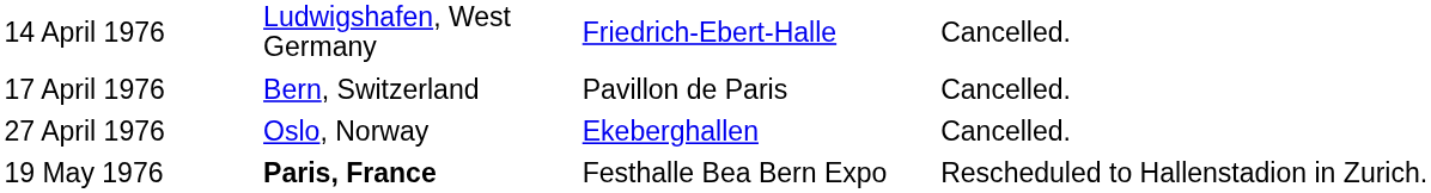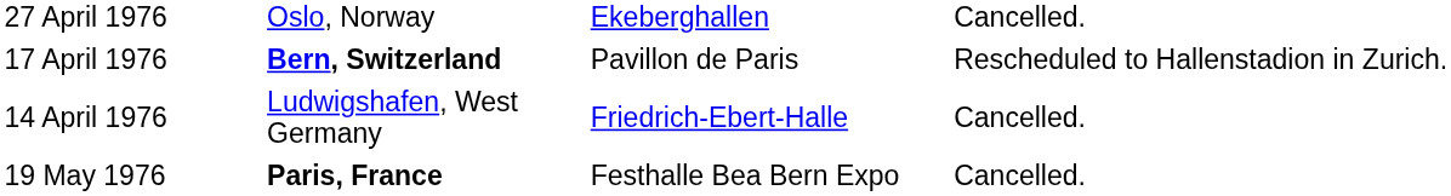 <table cellpadding="2" style="border:0 solid darkgrey; font-size:90%;">
 <tr>
 <th style="width:150px;"></th>
 <th style="width:175px;"></th>
 <th style="width:200px;"></th>
 <th style="width:450px;"></th>
+</tr>
+<tr>
+<td>27 April 1976</td>
+<td><a href='#'>Oslo</a>, Norway</td>
+<td><a href='#'>Ekeberghallen</a></td>
+<td>Cancelled.</td>
+</tr>
+<tr>
+<td>17 April 1976</td>
+<td><strong><a href='#'>Bern</a>, Switzerland</strong></td>
+<td>Pavillon de Paris</td>
+<td>Rescheduled to Hallenstadion in Zurich.</td>
 </tr>
 <tr border="0">
 <td>14 April 1976</td>
 <td><a href='#'>Ludwigshafen</a>, West Germany</td>
 <td><a href='#'>Friedrich-Ebert-Halle</a></td>
 <td>Cancelled.</td>
 </tr>
 <tr>
-<td>17 April 1976</td>
-<td><a href='#'>Bern</a>, Switzerland</td>
-<td>Pavillon de Paris</td>
-<td>Cancelled.</td>
-</tr>
-<tr>
-<td>27 April 1976</td>
-<td><a href='#'>Oslo</a>, Norway</td>
-<td><a href='#'>Ekeberghallen</a></td>
-<td>Cancelled.</td>
-</tr>
-<tr>
 <td>19 May 1976</td>
 <td><strong>Paris, France</strong></td>
 <td>Festhalle Bea Bern Expo</td>
-<td>Rescheduled to Hallenstadion in Zurich.</td>
+<td>Cancelled.</td>
 </tr>
 </table>
